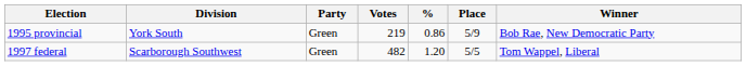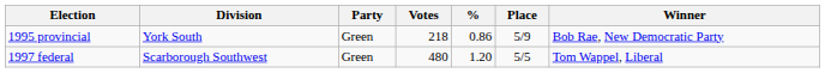 <table class="wikitable" width="1000">
 <tr>
 <th align="left">Election</th>
 <th align="left">Division</th>
 <th align="left">Party</th>
 <th align="right">Votes</th>
 <th align="right">%</th>
 <th align="center">Place</th>
 <th align="center">Winner</th>
 </tr>
 <tr>
 <td align="left"><a href='#'>1995 provincial</a></td>
 <td align="left"><a href='#'>York South</a></td>
 <td align="left">Green</td>
-<td align="right">219</td>
+<td align="right">218</td>
 <td align="right">0.86</td>
 <td align="center">5/9</td>
 <td align="left"><a href='#'>Bob Rae</a>, <a href='#'>New Democratic Party</a></td>
 </tr>
 <tr>
 <td align="left"><a href='#'>1997 federal</a></td>
 <td align="left"><a href='#'>Scarborough Southwest</a></td>
 <td align="left">Green</td>
-<td align="right">482</td>
+<td align="right">480</td>
 <td align="right">1.20</td>
 <td align="center">5/5</td>
 <td align="left"><a href='#'>Tom Wappel</a>, <a href='#'>Liberal</a></td>
 </tr>
 </table>
